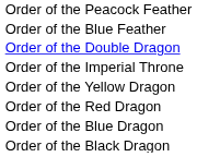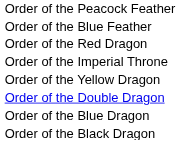 <table>
 <tr>
 <td></td>
 <td>Order of the Peacock Feather</td>
 </tr>
 <tr>
 <td></td>
 <td>Order of the Blue Feather</td>
 </tr>
 <tr>
 <td></td>
-<td><a href='#'>Order of the Double Dragon</a></td>
+<td>Order of the Red Dragon</td>
 </tr>
 <tr>
 <td></td>
 <td>Order of the Imperial Throne</td>
 </tr>
 <tr>
 <td></td>
 <td>Order of the Yellow Dragon</td>
 </tr>
 <tr>
 <td></td>
-<td>Order of the Red Dragon</td>
+<td><a href='#'>Order of the Double Dragon</a></td>
 </tr>
 <tr>
 <td></td>
 <td>Order of the Blue Dragon</td>
 </tr>
 <tr>
 <td></td>
 <td>Order of the Black Dragon</td>
 </tr>
 <tr>
 </tr>
 </table>
